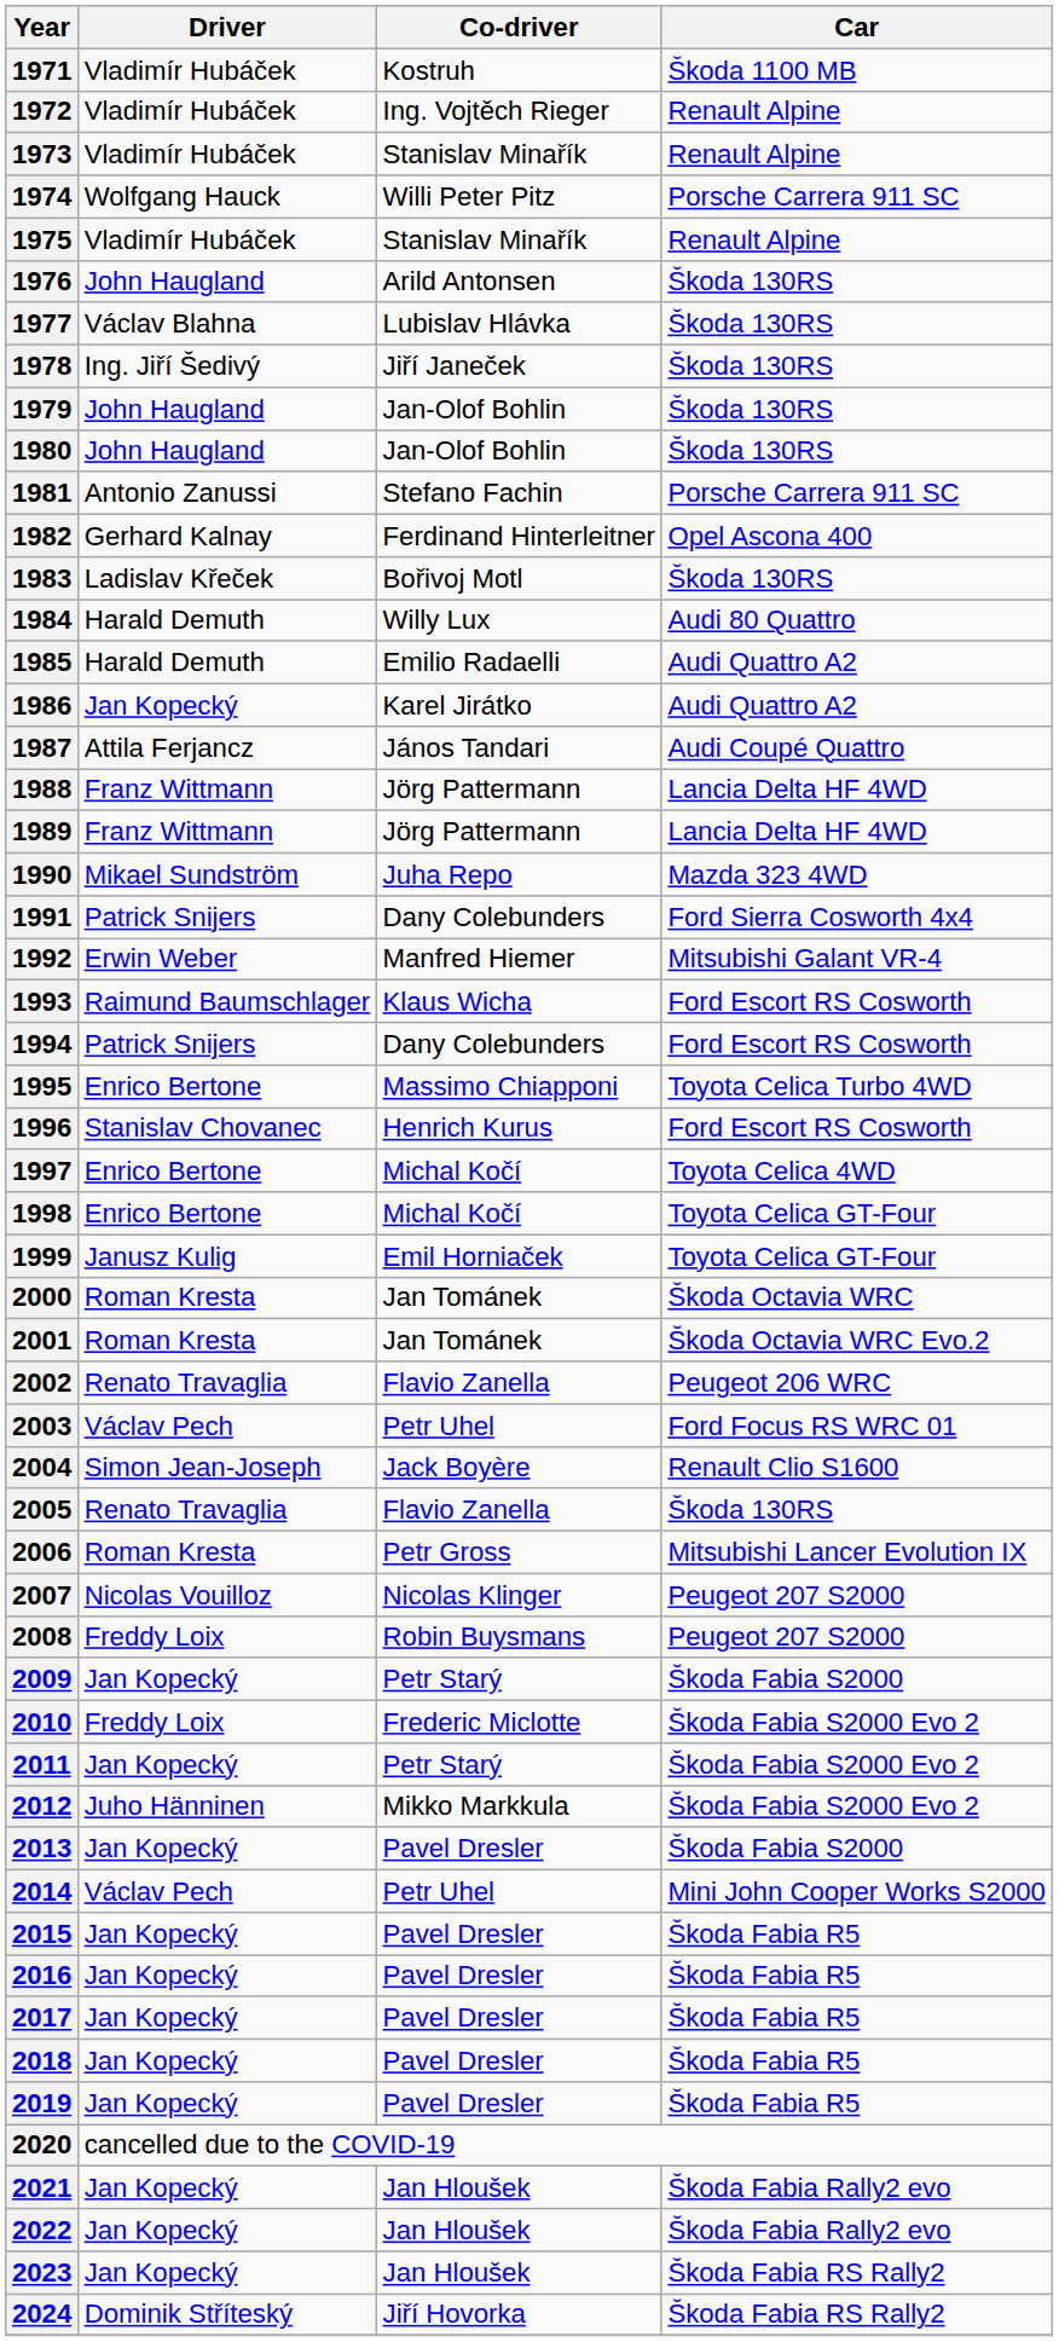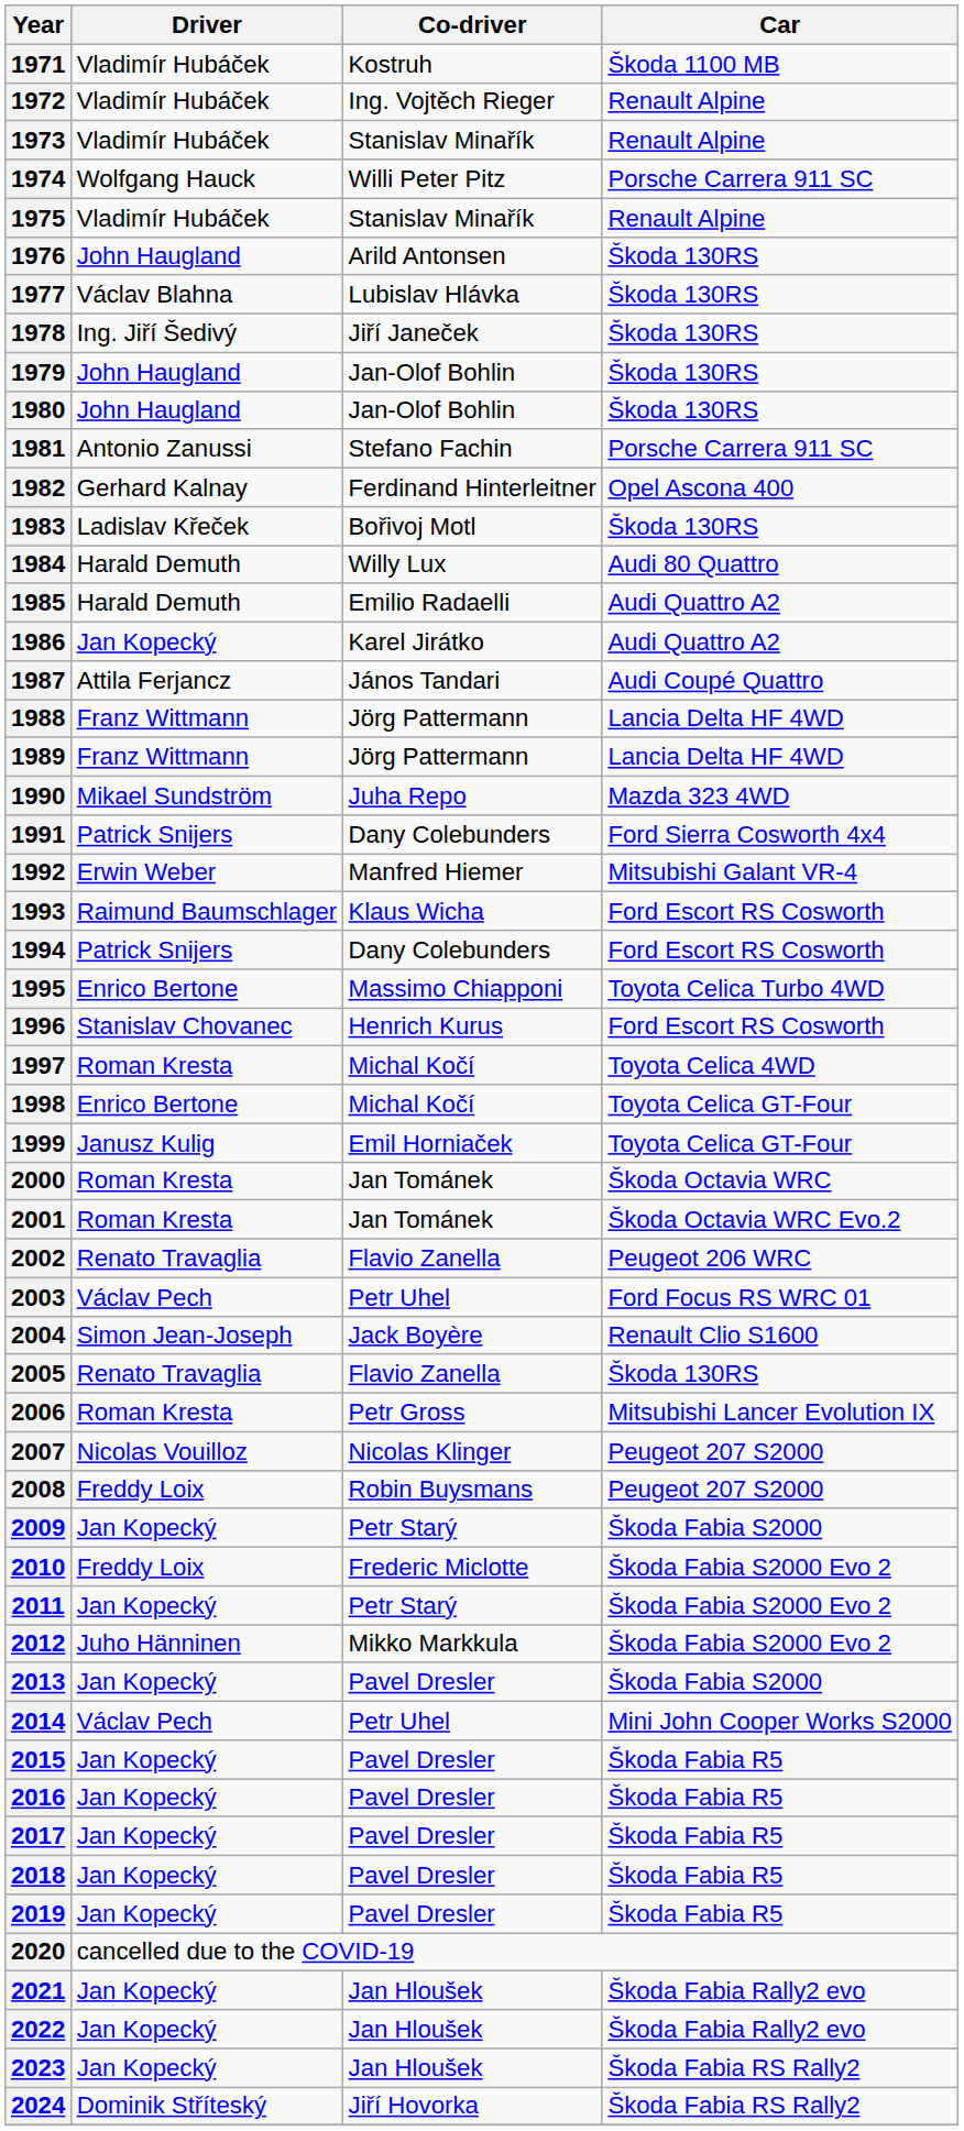 <table class="wikitable" style="font-size:90%;">
 <tr>
 <th>Year</th>
 <th>Driver</th>
 <th>Co-driver</th>
 <th>Car</th>
 </tr>
 <tr>
 <th>1971</th>
 <td> Vladimír Hubáček</td>
 <td> Kostruh</td>
 <td><a href='#'>Škoda 1100 MB</a></td>
 </tr>
 <tr>
 <th>1972</th>
 <td> Vladimír Hubáček</td>
 <td> Ing. Vojtěch Rieger</td>
 <td><a href='#'>Renault Alpine</a></td>
 </tr>
 <tr>
 <th>1973</th>
 <td> Vladimír Hubáček</td>
 <td> Stanislav Minařík</td>
 <td><a href='#'>Renault Alpine</a></td>
 </tr>
 <tr>
 <th>1974</th>
 <td> Wolfgang Hauck</td>
 <td> Willi Peter Pitz</td>
 <td><a href='#'>Porsche Carrera 911 SC</a></td>
 </tr>
 <tr>
 <th>1975</th>
 <td> Vladimír Hubáček</td>
 <td> Stanislav Minařík</td>
 <td><a href='#'>Renault Alpine</a></td>
 </tr>
 <tr>
 <th>1976</th>
 <td> <a href='#'>John Haugland</a></td>
 <td> Arild Antonsen</td>
 <td><a href='#'>Škoda 130RS</a></td>
 </tr>
 <tr>
 <th>1977</th>
 <td> Václav Blahna</td>
 <td> Lubislav Hlávka</td>
 <td><a href='#'>Škoda 130RS</a></td>
 </tr>
 <tr>
 <th>1978</th>
 <td> Ing. Jiří Šedivý</td>
 <td> Jiří Janeček</td>
 <td><a href='#'>Škoda 130RS</a></td>
 </tr>
 <tr>
 <th>1979</th>
 <td> <a href='#'>John Haugland</a></td>
 <td> Jan-Olof Bohlin</td>
 <td><a href='#'>Škoda 130RS</a></td>
 </tr>
 <tr>
 <th>1980</th>
 <td> <a href='#'>John Haugland</a></td>
 <td> Jan-Olof Bohlin</td>
 <td><a href='#'>Škoda 130RS</a></td>
 </tr>
 <tr>
 <th>1981</th>
 <td> Antonio Zanussi</td>
 <td> Stefano Fachin</td>
 <td><a href='#'>Porsche Carrera 911 SC</a></td>
 </tr>
 <tr>
 <th>1982</th>
 <td> Gerhard Kalnay</td>
 <td> Ferdinand Hinterleitner</td>
 <td><a href='#'>Opel Ascona 400</a></td>
 </tr>
 <tr>
 <th>1983</th>
 <td> Ladislav Křeček</td>
 <td> Bořivoj Motl</td>
 <td><a href='#'>Škoda 130RS</a></td>
 </tr>
 <tr>
 <th>1984</th>
 <td> Harald Demuth</td>
 <td> Willy Lux</td>
 <td><a href='#'>Audi 80 Quattro</a></td>
 </tr>
 <tr>
 <th>1985</th>
 <td> Harald Demuth</td>
 <td> Emilio Radaelli</td>
 <td><a href='#'>Audi Quattro A2</a></td>
 </tr>
 <tr>
 <th>1986</th>
 <td> <a href='#'>Jan Kopecký</a></td>
 <td> Karel Jirátko</td>
 <td><a href='#'>Audi Quattro A2</a></td>
 </tr>
 <tr>
 <th>1987</th>
 <td> Attila Ferjancz</td>
 <td> János Tandari</td>
 <td><a href='#'>Audi Coupé Quattro</a></td>
 </tr>
 <tr>
 <th>1988</th>
 <td> <a href='#'>Franz Wittmann</a></td>
 <td> Jörg Pattermann</td>
 <td><a href='#'>Lancia Delta HF 4WD</a></td>
 </tr>
 <tr>
 <th>1989</th>
 <td> <a href='#'>Franz Wittmann</a></td>
 <td> Jörg Pattermann</td>
 <td><a href='#'>Lancia Delta HF 4WD</a></td>
 </tr>
 <tr>
 <th>1990</th>
 <td> <a href='#'>Mikael Sundström</a></td>
 <td> <a href='#'>Juha Repo</a></td>
 <td><a href='#'>Mazda 323 4WD</a></td>
 </tr>
 <tr>
 <th>1991</th>
 <td> <a href='#'>Patrick Snijers</a></td>
 <td> Dany Colebunders</td>
 <td><a href='#'>Ford Sierra Cosworth 4x4</a></td>
 </tr>
 <tr>
 <th>1992</th>
 <td> <a href='#'>Erwin Weber</a></td>
 <td> Manfred Hiemer</td>
 <td><a href='#'>Mitsubishi Galant VR-4</a></td>
 </tr>
 <tr>
 <th>1993</th>
 <td> <a href='#'>Raimund Baumschlager</a></td>
 <td> <a href='#'>Klaus Wicha</a></td>
 <td><a href='#'>Ford Escort RS Cosworth</a></td>
 </tr>
 <tr>
 <th>1994</th>
 <td> <a href='#'>Patrick Snijers</a></td>
 <td> Dany Colebunders</td>
 <td><a href='#'>Ford Escort RS Cosworth</a></td>
 </tr>
 <tr>
 <th>1995</th>
 <td> <a href='#'>Enrico Bertone</a></td>
 <td> <a href='#'>Massimo Chiapponi</a></td>
 <td><a href='#'>Toyota Celica Turbo 4WD</a></td>
 </tr>
 <tr>
 <th>1996</th>
 <td> <a href='#'>Stanislav Chovanec</a></td>
 <td> <a href='#'>Henrich Kurus</a></td>
 <td><a href='#'>Ford Escort RS Cosworth</a></td>
 </tr>
 <tr>
 <th>1997</th>
-<td> <a href='#'>Enrico Bertone</a></td>
+<td> <a href='#'>Roman Kresta</a></td>
 <td> <a href='#'>Michal Kočí</a></td>
 <td><a href='#'>Toyota Celica 4WD</a></td>
 </tr>
 <tr>
 <th>1998</th>
 <td> <a href='#'>Enrico Bertone</a></td>
 <td> <a href='#'>Michal Kočí</a></td>
 <td><a href='#'>Toyota Celica GT-Four</a></td>
 </tr>
 <tr>
 <th>1999</th>
 <td> <a href='#'>Janusz Kulig</a></td>
 <td> <a href='#'>Emil Horniaček</a></td>
 <td><a href='#'>Toyota Celica GT-Four</a></td>
 </tr>
 <tr>
 <th>2000</th>
 <td> <a href='#'>Roman Kresta</a></td>
 <td> Jan Tománek</td>
 <td><a href='#'>Škoda Octavia WRC</a></td>
 </tr>
 <tr>
 <th>2001</th>
 <td> <a href='#'>Roman Kresta</a></td>
 <td> Jan Tománek</td>
 <td><a href='#'>Škoda Octavia WRC Evo.2</a></td>
 </tr>
 <tr>
 <th>2002</th>
 <td> <a href='#'>Renato Travaglia</a></td>
 <td> <a href='#'>Flavio Zanella</a></td>
 <td><a href='#'>Peugeot 206 WRC</a></td>
 </tr>
 <tr>
 <th>2003</th>
 <td> <a href='#'>Václav Pech</a></td>
 <td> <a href='#'>Petr Uhel</a></td>
 <td><a href='#'>Ford Focus RS WRC 01</a></td>
 </tr>
 <tr>
 <th>2004</th>
 <td> <a href='#'>Simon Jean-Joseph</a></td>
 <td> <a href='#'>Jack Boyère</a></td>
 <td><a href='#'>Renault Clio S1600</a></td>
 </tr>
 <tr>
 <th>2005</th>
 <td> <a href='#'>Renato Travaglia</a></td>
 <td> <a href='#'>Flavio Zanella</a></td>
 <td><a href='#'>Škoda 130RS</a></td>
 </tr>
 <tr>
 <th>2006</th>
 <td> <a href='#'>Roman Kresta</a></td>
 <td> <a href='#'>Petr Gross</a></td>
 <td><a href='#'>Mitsubishi Lancer Evolution IX</a></td>
 </tr>
 <tr>
 <th>2007</th>
 <td> <a href='#'>Nicolas Vouilloz</a></td>
 <td> <a href='#'>Nicolas Klinger</a></td>
 <td><a href='#'>Peugeot 207 S2000</a></td>
 </tr>
 <tr>
 <th>2008</th>
 <td> <a href='#'>Freddy Loix</a></td>
 <td> <a href='#'>Robin Buysmans</a></td>
 <td><a href='#'>Peugeot 207 S2000</a></td>
 </tr>
 <tr>
 <th><a href='#'>2009</a></th>
 <td> <a href='#'>Jan Kopecký</a></td>
 <td> <a href='#'>Petr Starý</a></td>
 <td><a href='#'>Škoda Fabia S2000</a></td>
 </tr>
 <tr>
 <th><a href='#'>2010</a></th>
 <td> <a href='#'>Freddy Loix</a></td>
 <td> <a href='#'>Frederic Miclotte</a></td>
 <td><a href='#'>Škoda Fabia S2000 Evo 2</a></td>
 </tr>
 <tr>
 <th><a href='#'>2011</a></th>
 <td> <a href='#'>Jan Kopecký</a></td>
 <td> <a href='#'>Petr Starý</a></td>
 <td><a href='#'>Škoda Fabia S2000 Evo 2</a></td>
 </tr>
 <tr>
 <th><a href='#'>2012</a></th>
 <td> <a href='#'>Juho Hänninen</a></td>
 <td> Mikko Markkula</td>
 <td><a href='#'>Škoda Fabia S2000 Evo 2</a></td>
 </tr>
 <tr>
 <th><a href='#'>2013</a></th>
 <td> <a href='#'>Jan Kopecký</a></td>
 <td> <a href='#'>Pavel Dresler</a></td>
 <td><a href='#'>Škoda Fabia S2000</a></td>
 </tr>
 <tr>
 <th><a href='#'>2014</a></th>
 <td> <a href='#'>Václav Pech</a></td>
 <td> <a href='#'>Petr Uhel</a></td>
 <td><a href='#'>Mini John Cooper Works S2000</a></td>
 </tr>
 <tr>
 <th><a href='#'>2015</a></th>
 <td> <a href='#'>Jan Kopecký</a></td>
 <td> <a href='#'>Pavel Dresler</a></td>
 <td><a href='#'>Škoda Fabia R5</a></td>
 </tr>
 <tr>
 <th><a href='#'>2016</a></th>
 <td> <a href='#'>Jan Kopecký</a></td>
 <td> <a href='#'>Pavel Dresler</a></td>
 <td><a href='#'>Škoda Fabia R5</a></td>
 </tr>
 <tr>
 <th><a href='#'>2017</a></th>
 <td> <a href='#'>Jan Kopecký</a></td>
 <td> <a href='#'>Pavel Dresler</a></td>
 <td><a href='#'>Škoda Fabia R5</a></td>
 </tr>
 <tr>
 <th><a href='#'>2018</a></th>
 <td> <a href='#'>Jan Kopecký</a></td>
 <td> <a href='#'>Pavel Dresler</a></td>
 <td><a href='#'>Škoda Fabia R5</a></td>
 </tr>
 <tr>
 <th><a href='#'>2019</a></th>
 <td> <a href='#'>Jan Kopecký</a></td>
 <td> <a href='#'>Pavel Dresler</a></td>
 <td><a href='#'>Škoda Fabia R5</a></td>
 </tr>
 <tr>
 <th>2020</th>
 <td colspan=3>cancelled due to the <a href='#'>COVID-19</a></td>
 </tr>
 <tr>
 <th><a href='#'>2021</a></th>
 <td> <a href='#'>Jan Kopecký</a></td>
 <td> <a href='#'>Jan Hloušek</a></td>
 <td><a href='#'>Škoda Fabia Rally2 evo</a></td>
 </tr>
 <tr>
 <th><a href='#'>2022</a></th>
 <td> <a href='#'>Jan Kopecký</a></td>
 <td> <a href='#'>Jan Hloušek</a></td>
 <td><a href='#'>Škoda Fabia Rally2 evo</a></td>
 </tr>
 <tr>
 <th><a href='#'>2023</a></th>
 <td> <a href='#'>Jan Kopecký</a></td>
 <td> <a href='#'>Jan Hloušek</a></td>
 <td><a href='#'>Škoda Fabia RS Rally2</a></td>
 </tr>
 <tr>
 <th><a href='#'>2024</a></th>
 <td> <a href='#'>Dominik Stříteský</a></td>
 <td> <a href='#'>Jiří Hovorka</a></td>
 <td><a href='#'>Škoda Fabia RS Rally2</a></td>
 </tr>
 <tr>
 </tr>
 </table>
